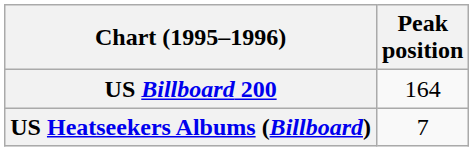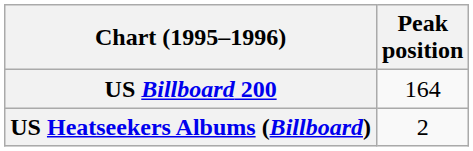 <table class="wikitable sortable plainrowheaders" style="text-align:center">
 <tr>
 <th scope="col">Chart (1995–1996)</th>
 <th scope="col">Peak<br>position</th>
 </tr>
 <tr>
 <th scope="row">US <a href='#'><em>Billboard</em> 200</a></th>
 <td align="center">164</td>
 </tr>
 <tr>
 <th scope="row">US <a href='#'>Heatseekers Albums</a> (<em><a href='#'>Billboard</a></em>)</th>
-<td align="center">7</td>
+<td align="center">2</td>
 </tr>
 </table>
